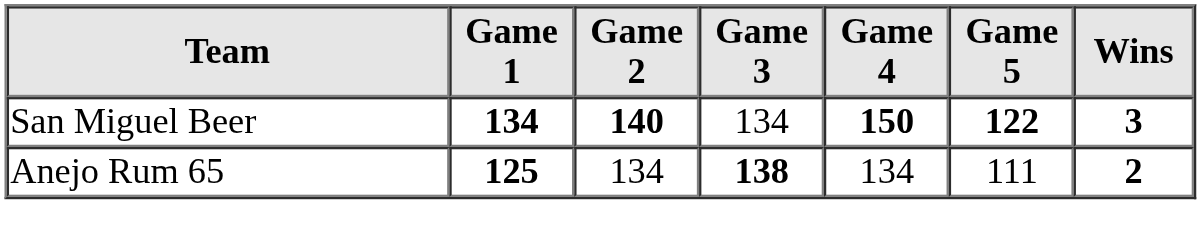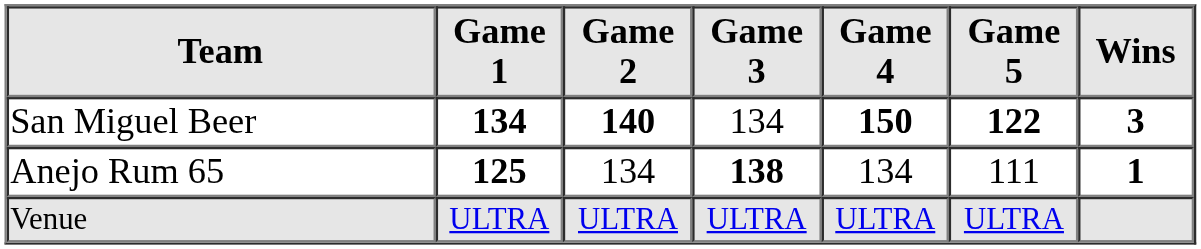 <table border="1" cellspacing="0"  style="width:525px; margin:auto;">
 <tr style="text-align:center; background:#e6e6e6;">
 <th style="text-align:center; width:30%;">Team</th>
 <th width=8%>Game 1</th>
 <th width=8%>Game 2</th>
 <th width=8%>Game 3</th>
 <th width=8%>Game 4</th>
 <th width=8%>Game 5</th>
 <th width=8%>Wins</th>
 </tr>
 <tr style="text-align:center;">
 <td align=left>San Miguel Beer</td>
 <td><strong>134</strong></td>
 <td><strong>140</strong></td>
 <td>134</td>
 <td><strong>150</strong></td>
 <td><strong>122</strong></td>
 <td><strong>3</strong></td>
 </tr>
 <tr style="text-align:center;">
 <td align=left>Anejo Rum 65</td>
 <td><strong>125</strong></td>
 <td>134</td>
 <td><strong>138</strong></td>
 <td>134</td>
 <td>111</td>
-<td><strong>2</strong></td>
+<td><strong>1</strong></td>
+</tr>
+<tr style="text-align:center; font-size:85%; background:#e6e6e6;">
+<td align=left>Venue</td>
+<td><a href='#'>ULTRA</a></td>
+<td><a href='#'>ULTRA</a></td>
+<td><a href='#'>ULTRA</a></td>
+<td><a href='#'>ULTRA</a></td>
+<td><a href='#'>ULTRA</a></td>
+<td></td>
 </tr>
 </table>
